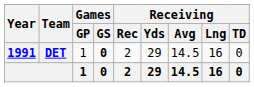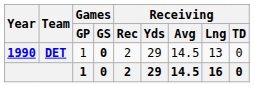 <table class="wikitable" style="text-align:center">
 <tr>
 <th rowspan="2">Year</th>
 <th rowspan="2">Team</th>
 <th colspan="2">Games</th>
 <th colspan="5">Receiving</th>
 </tr>
 <tr>
 <th>GP</th>
 <th>GS</th>
 <th>Rec</th>
 <th>Yds</th>
 <th>Avg</th>
 <th>Lng</th>
 <th>TD</th>
 </tr>
 <tr>
-<th><a href='#'>1991</a></th>
+<th><a href='#'>1990</a></th>
 <th><a href='#'>DET</a></th>
 <td>1</td>
 <td><strong>0</strong></td>
 <td>2</td>
 <td>29</td>
 <td>14.5</td>
-<td>16</td>
+<td>13</td>
 <td>0</td>
 </tr>
 <tr>
 <th colspan="2"></th>
 <th>1</th>
 <th>0</th>
 <th>2</th>
 <th>29</th>
 <th>14.5</th>
 <th>16</th>
 <th>0</th>
 </tr>
 </table>
